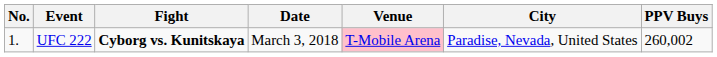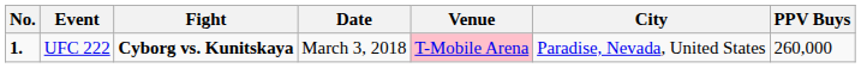 <table class="wikitable">
 <tr>
 <th>No.</th>
 <th>Event</th>
 <th>Fight</th>
 <th>Date</th>
 <th>Venue</th>
 <th>City</th>
 <th>PPV Buys</th>
 </tr>
 <tr>
-<td>1.</td>
+<td><strong>1.</strong></td>
 <td><a href='#'>UFC 222</a></td>
 <td><strong>Cyborg vs. Kunitskaya</strong></td>
 <td>March 3, 2018</td>
 <td style="background: pink;"><a href='#'>T-Mobile Arena</a></td>
 <td><a href='#'>Paradise, Nevada</a>, United States</td>
-<td>260,002</td>
+<td>260,000</td>
 </tr>
 </table>
